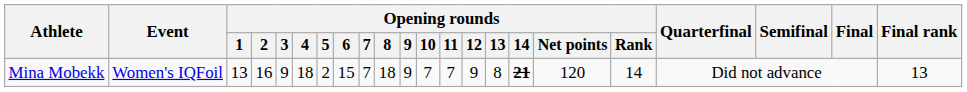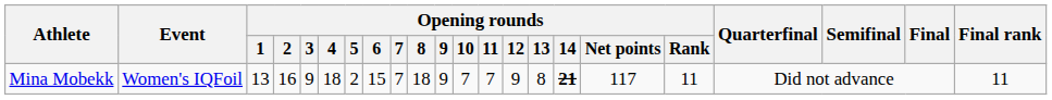 <table class="wikitable" style="font-size:90%">
 <tr>
 <th rowspan="2">Athlete</th>
 <th rowspan="2">Event</th>
 <th colspan=16>Opening rounds</th>
 <th rowspan=2>Quarterfinal</th>
 <th rowspan=2>Semifinal</th>
 <th rowspan=2>Final</th>
 <th rowspan=2>Final rank</th>
 </tr>
 <tr style="font-size:95%">
 <th>1</th>
 <th>2</th>
 <th>3</th>
 <th>4</th>
 <th>5</th>
 <th>6</th>
 <th>7</th>
 <th>8</th>
 <th>9</th>
 <th>10</th>
 <th>11</th>
 <th>12</th>
 <th>13</th>
 <th>14</th>
 <th>Net points</th>
 <th>Rank</th>
 </tr>
 <tr align=center>
 <td align=left><a href='#'>Mina Mobekk</a></td>
 <td align=left><a href='#'>Women's IQFoil</a></td>
 <td>13</td>
 <td>16</td>
 <td>9</td>
 <td>18</td>
 <td>2</td>
 <td>15</td>
 <td>7</td>
 <td>18</td>
 <td>9</td>
 <td>7</td>
 <td>7</td>
 <td>9</td>
 <td>8</td>
 <td><strong><s>21</s></strong></td>
-<td>120</td>
-<td>14</td>
+<td>117</td>
+<td>11</td>
 <td colspan=3>Did not advance</td>
-<td>13</td>
+<td>11</td>
 </tr>
 </table>
